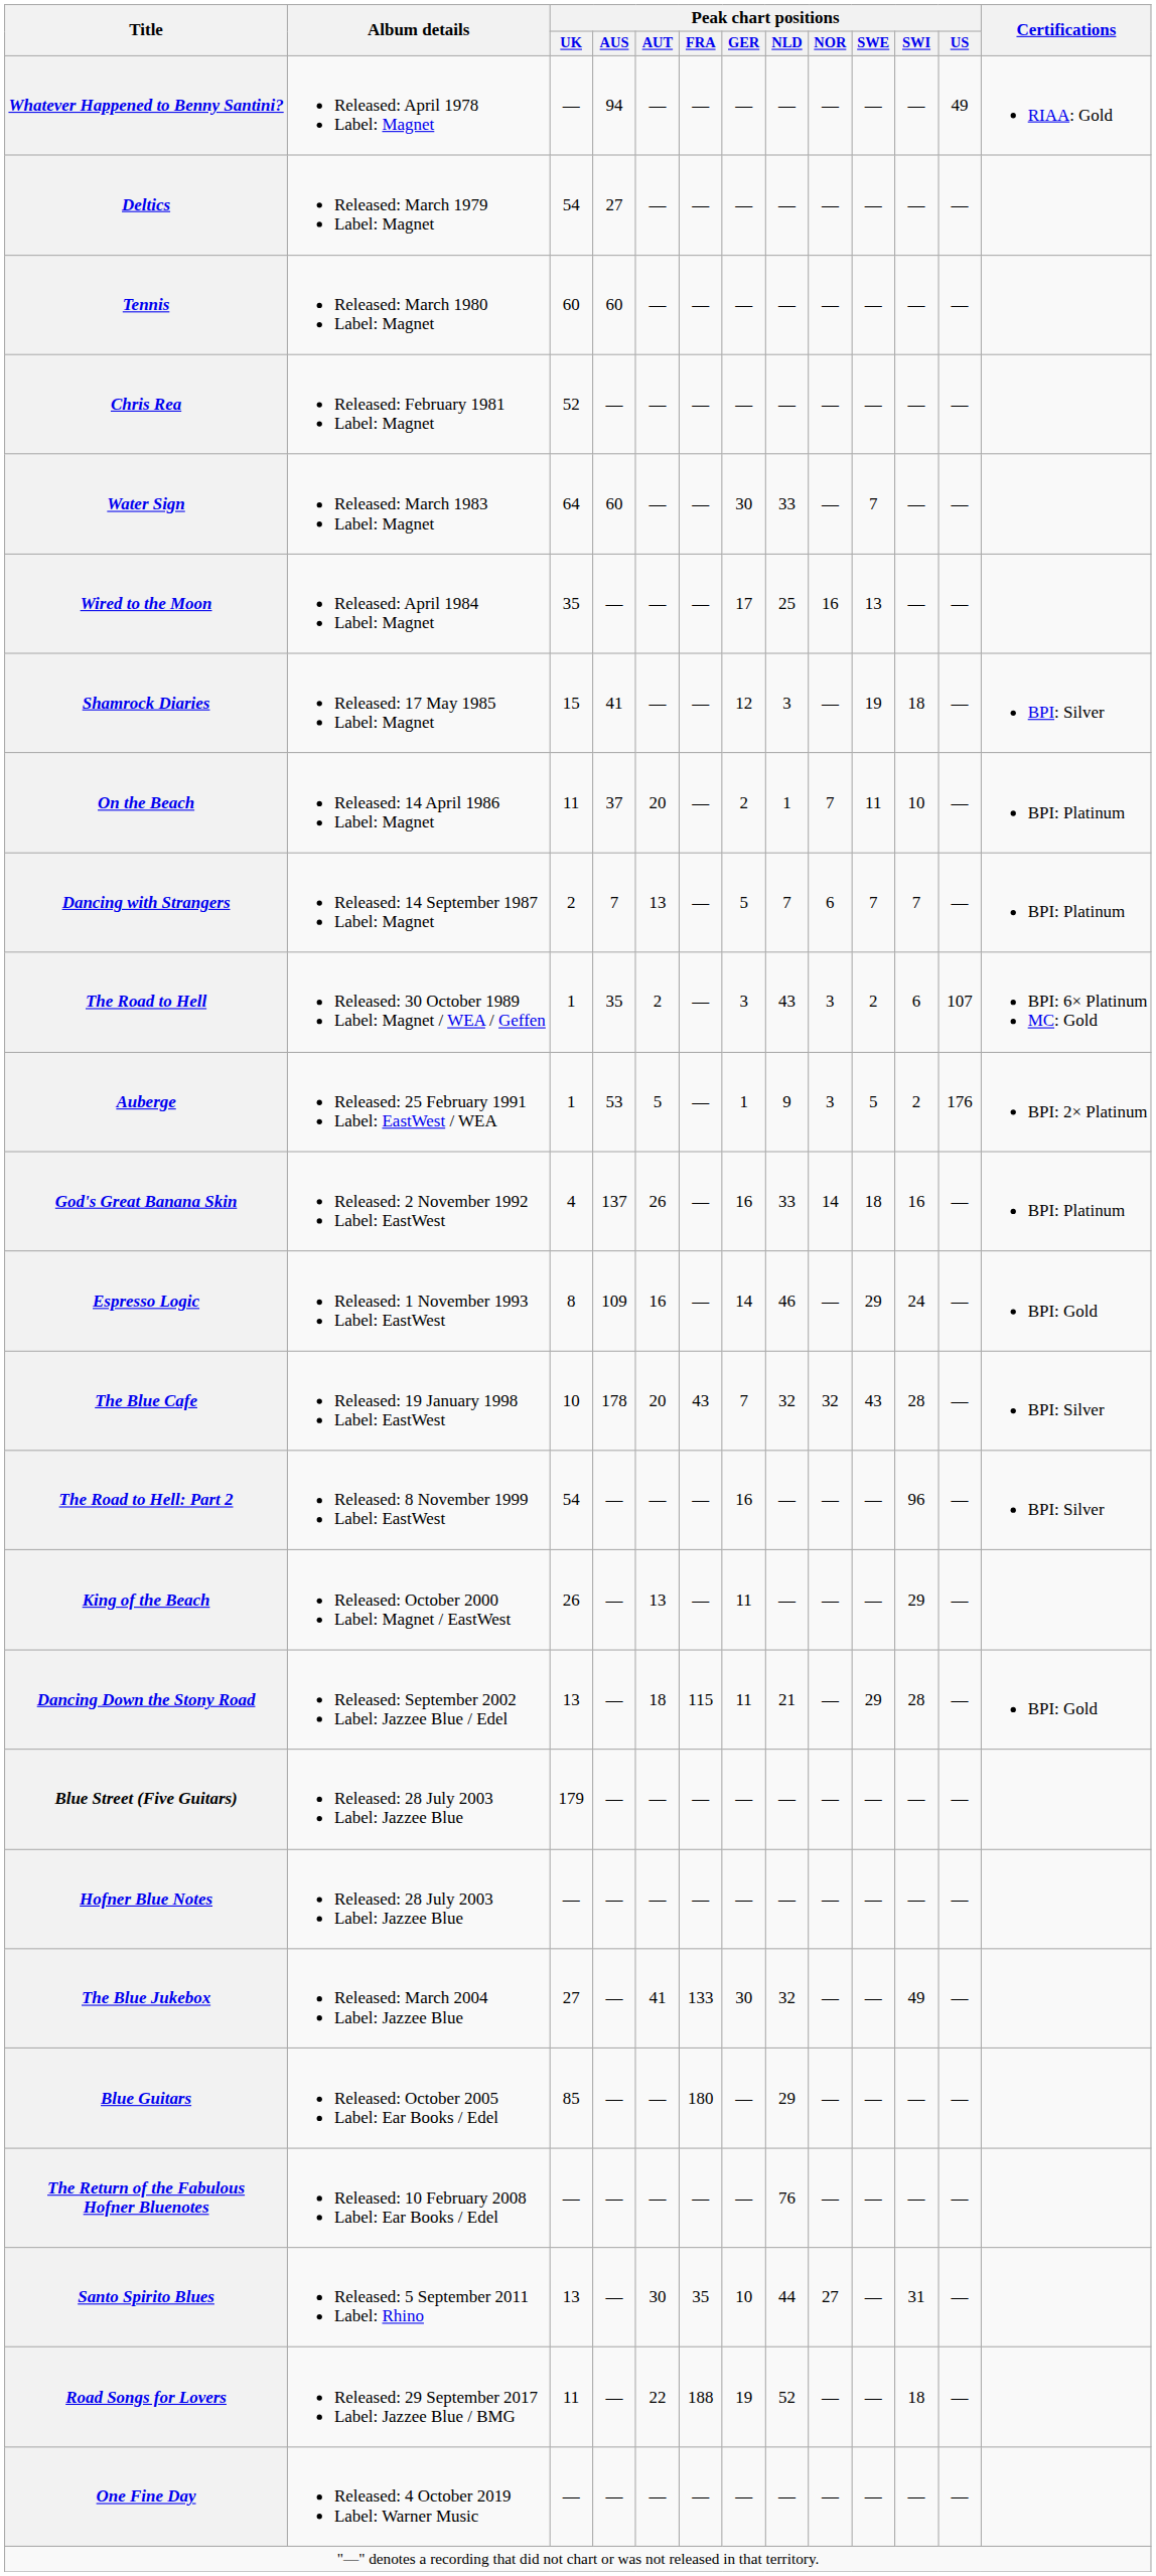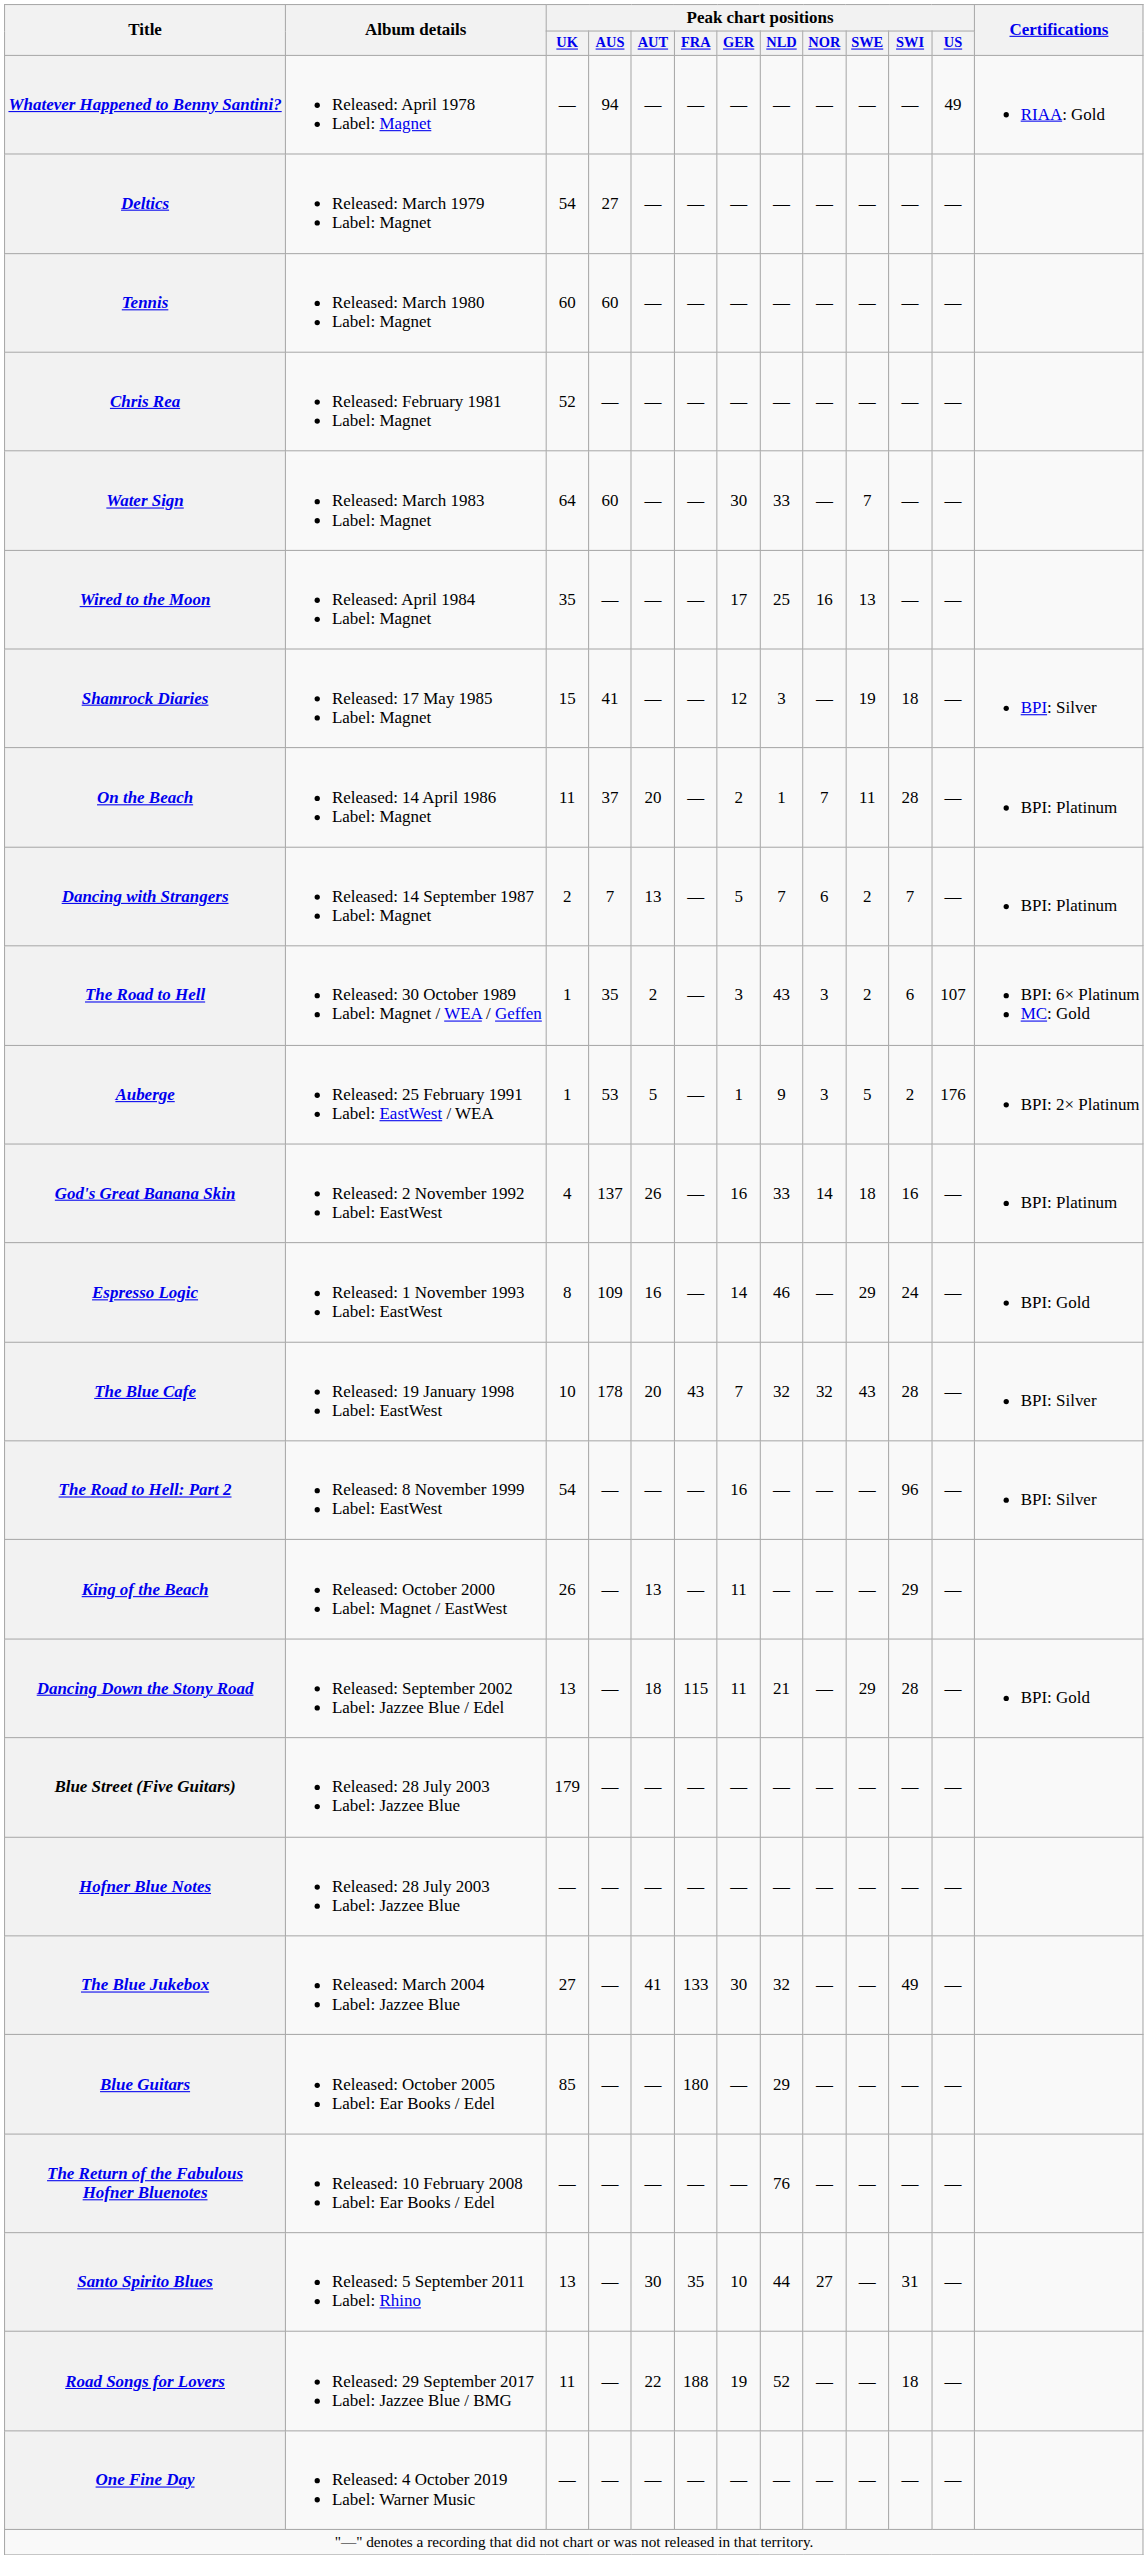 <table class="wikitable plainrowheaders">
 <tr>
 <th scope="col" rowspan="2">Title</th>
 <th scope="col" rowspan="2">Album details</th>
 <th colspan="10">Peak chart positions</th>
 <th rowspan="2"><a href='#'>Certifications</a></th>
 </tr>
 <tr>
 <th style="width:2.5em;font-size:85%"><a href='#'>UK</a><br></th>
 <th style="width:2.5em;font-size:85%"><a href='#'>AUS</a><br></th>
 <th style="width:2.5em;font-size:85%"><a href='#'>AUT</a><br></th>
 <th style="width:2.5em;font-size:85%"><a href='#'>FRA</a><br></th>
 <th style="width:2.5em;font-size:85%"><a href='#'>GER</a><br></th>
 <th style="width:2.5em;font-size:85%"><a href='#'>NLD</a><br></th>
 <th style="width:2.5em;font-size:85%"><a href='#'>NOR</a><br></th>
 <th style="width:2.5em;font-size:85%"><a href='#'>SWE</a><br></th>
 <th style="width:2.5em;font-size:85%"><a href='#'>SWI</a><br></th>
 <th style="width:2.5em;font-size:85%"><a href='#'>US</a><br></th>
 </tr>
 <tr>
 <th scope="row"><em><a href='#'>Whatever Happened to Benny Santini?</a></em></th>
 <td><br><ul><li>Released: April 1978</li><li>Label: <a href='#'>Magnet</a></li></ul></td>
 <td align="center">—</td>
 <td align="center">94</td>
 <td align="center">—</td>
 <td align="center">—</td>
 <td align="center">—</td>
 <td align="center">—</td>
 <td align="center">—</td>
 <td align="center">—</td>
 <td align="center">—</td>
 <td align="center">49</td>
 <td><br><ul><li><a href='#'>RIAA</a>: Gold</li></ul></td>
 </tr>
 <tr>
 <th scope="row"><em><a href='#'>Deltics</a></em></th>
 <td><br><ul><li>Released: March 1979</li><li>Label: Magnet</li></ul></td>
 <td align="center">54</td>
 <td align="center">27</td>
 <td align="center">—</td>
 <td align="center">—</td>
 <td align="center">—</td>
 <td align="center">—</td>
 <td align="center">—</td>
 <td align="center">—</td>
 <td align="center">—</td>
 <td align="center">—</td>
 <td></td>
 </tr>
 <tr>
 <th scope="row"><em><a href='#'>Tennis</a></em></th>
 <td><br><ul><li>Released: March 1980</li><li>Label: Magnet</li></ul></td>
 <td align="center">60</td>
 <td align="center">60</td>
 <td align="center">—</td>
 <td align="center">—</td>
 <td align="center">—</td>
 <td align="center">—</td>
 <td align="center">—</td>
 <td align="center">—</td>
 <td align="center">—</td>
 <td align="center">—</td>
 <td></td>
 </tr>
 <tr>
 <th scope="row"><em><a href='#'>Chris Rea</a></em></th>
 <td><br><ul><li>Released: February 1981</li><li>Label: Magnet</li></ul></td>
 <td align="center">52</td>
 <td align="center">—</td>
 <td align="center">—</td>
 <td align="center">—</td>
 <td align="center">—</td>
 <td align="center">—</td>
 <td align="center">—</td>
 <td align="center">—</td>
 <td align="center">—</td>
 <td align="center">—</td>
 <td></td>
 </tr>
 <tr>
 <th scope="row"><em><a href='#'>Water Sign</a></em></th>
 <td><br><ul><li>Released: March 1983</li><li>Label: Magnet</li></ul></td>
 <td align="center">64</td>
 <td align="center">60</td>
 <td align="center">—</td>
 <td align="center">—</td>
 <td align="center">30</td>
 <td align="center">33</td>
 <td align="center">—</td>
 <td align="center">7</td>
 <td align="center">—</td>
 <td align="center">—</td>
 <td></td>
 </tr>
 <tr>
 <th scope="row"><em><a href='#'>Wired to the Moon</a></em></th>
 <td><br><ul><li>Released: April 1984</li><li>Label: Magnet</li></ul></td>
 <td align="center">35</td>
 <td align="center">—</td>
 <td align="center">—</td>
 <td align="center">—</td>
 <td align="center">17</td>
 <td align="center">25</td>
 <td align="center">16</td>
 <td align="center">13</td>
 <td align="center">—</td>
 <td align="center">—</td>
 <td></td>
 </tr>
 <tr>
 <th scope="row"><em><a href='#'>Shamrock Diaries</a></em></th>
 <td><br><ul><li>Released: 17 May 1985</li><li>Label: Magnet</li></ul></td>
 <td align="center">15</td>
 <td align="center">41</td>
 <td align="center">—</td>
 <td align="center">—</td>
 <td align="center">12</td>
 <td align="center">3</td>
 <td align="center">—</td>
 <td align="center">19</td>
 <td align="center">18</td>
 <td align="center">—</td>
 <td><br><ul><li><a href='#'>BPI</a>: Silver</li></ul></td>
 </tr>
 <tr>
 <th scope="row"><em><a href='#'>On the Beach</a></em></th>
 <td><br><ul><li>Released: 14 April 1986</li><li>Label: Magnet</li></ul></td>
 <td align="center">11</td>
 <td align="center">37</td>
 <td align="center">20</td>
 <td align="center">—</td>
 <td align="center">2</td>
 <td align="center">1</td>
 <td align="center">7</td>
 <td align="center">11</td>
-<td align="center">10</td>
+<td align="center">28</td>
 <td align="center">—</td>
 <td><br><ul><li>BPI: Platinum</li></ul></td>
 </tr>
 <tr>
 <th scope="row"><em><a href='#'>Dancing with Strangers</a></em></th>
 <td><br><ul><li>Released: 14 September 1987</li><li>Label: Magnet</li></ul></td>
 <td align="center">2</td>
 <td align="center">7</td>
 <td align="center">13</td>
 <td align="center">—</td>
 <td align="center">5</td>
 <td align="center">7</td>
 <td align="center">6</td>
-<td align="center">7</td>
+<td align="center">2</td>
 <td align="center">7</td>
 <td align="center">—</td>
 <td><br><ul><li>BPI: Platinum</li></ul></td>
 </tr>
 <tr>
 <th scope="row"><em><a href='#'>The Road to Hell</a></em></th>
 <td><br><ul><li>Released: 30 October 1989</li><li>Label: Magnet / <a href='#'>WEA</a> / <a href='#'>Geffen</a></li></ul></td>
 <td align="center">1</td>
 <td align="center">35</td>
 <td align="center">2</td>
 <td align="center">—</td>
 <td align="center">3</td>
 <td align="center">43</td>
 <td align="center">3</td>
 <td align="center">2</td>
 <td align="center">6</td>
 <td align="center">107</td>
 <td><br><ul><li>BPI: 6× Platinum</li><li><a href='#'>MC</a>: Gold</li></ul></td>
 </tr>
 <tr>
 <th scope="row"><em><a href='#'>Auberge</a></em></th>
 <td><br><ul><li>Released: 25 February 1991</li><li>Label: <a href='#'>EastWest</a> / WEA</li></ul></td>
 <td align="center">1</td>
 <td align="center">53</td>
 <td align="center">5</td>
 <td align="center">—</td>
 <td align="center">1</td>
 <td align="center">9</td>
 <td align="center">3</td>
 <td align="center">5</td>
 <td align="center">2</td>
 <td align="center">176</td>
 <td><br><ul><li>BPI: 2× Platinum</li></ul></td>
 </tr>
 <tr>
 <th scope="row"><em><a href='#'>God's Great Banana Skin</a></em></th>
 <td><br><ul><li>Released: 2 November 1992</li><li>Label: EastWest</li></ul></td>
 <td align="center">4</td>
 <td align="center">137</td>
 <td align="center">26</td>
 <td align="center">—</td>
 <td align="center">16</td>
 <td align="center">33</td>
 <td align="center">14</td>
 <td align="center">18</td>
 <td align="center">16</td>
 <td align="center">—</td>
 <td><br><ul><li>BPI: Platinum</li></ul></td>
 </tr>
 <tr>
 <th scope="row"><em><a href='#'>Espresso Logic</a></em></th>
 <td><br><ul><li>Released: 1 November 1993</li><li>Label: EastWest</li></ul></td>
 <td align="center">8</td>
 <td align="center">109</td>
 <td align="center">16</td>
 <td align="center">—</td>
 <td align="center">14</td>
 <td align="center">46</td>
 <td align="center">—</td>
 <td align="center">29</td>
 <td align="center">24</td>
 <td align="center">—</td>
 <td><br><ul><li>BPI: Gold</li></ul></td>
 </tr>
 <tr>
 <th scope="row"><em><a href='#'>The Blue Cafe</a></em></th>
 <td><br><ul><li>Released: 19 January 1998</li><li>Label: EastWest</li></ul></td>
 <td align="center">10</td>
 <td align="center">178</td>
 <td align="center">20</td>
 <td align="center">43</td>
 <td align="center">7</td>
 <td align="center">32</td>
 <td align="center">32</td>
 <td align="center">43</td>
 <td align="center">28</td>
 <td align="center">—</td>
 <td><br><ul><li>BPI: Silver</li></ul></td>
 </tr>
 <tr>
 <th scope="row"><em><a href='#'>The Road to Hell: Part 2</a></em></th>
 <td><br><ul><li>Released: 8 November 1999</li><li>Label: EastWest</li></ul></td>
 <td align="center">54</td>
 <td align="center">—</td>
 <td align="center">—</td>
 <td align="center">—</td>
 <td align="center">16</td>
 <td align="center">—</td>
 <td align="center">—</td>
 <td align="center">—</td>
 <td align="center">96</td>
 <td align="center">—</td>
 <td><br><ul><li>BPI: Silver</li></ul></td>
 </tr>
 <tr>
 <th scope="row"><em><a href='#'>King of the Beach</a></em></th>
 <td><br><ul><li>Released: October 2000</li><li>Label: Magnet / EastWest</li></ul></td>
 <td align="center">26</td>
 <td align="center">—</td>
 <td align="center">13</td>
 <td align="center">—</td>
 <td align="center">11</td>
 <td align="center">—</td>
 <td align="center">—</td>
 <td align="center">—</td>
 <td align="center">29</td>
 <td align="center">—</td>
 <td></td>
 </tr>
 <tr>
 <th scope="row"><em><a href='#'>Dancing Down the Stony Road</a></em></th>
 <td><br><ul><li>Released: September 2002</li><li>Label: Jazzee Blue / Edel</li></ul></td>
 <td align="center">13</td>
 <td align="center">—</td>
 <td align="center">18</td>
 <td align="center">115</td>
 <td align="center">11</td>
 <td align="center">21</td>
 <td align="center">—</td>
 <td align="center">29</td>
 <td align="center">28</td>
 <td align="center">—</td>
 <td><br><ul><li>BPI: Gold</li></ul></td>
 </tr>
 <tr>
 <th scope="row"><em>Blue Street (Five Guitars)</em></th>
 <td><br><ul><li>Released: 28 July 2003</li><li>Label: Jazzee Blue</li></ul></td>
 <td align="center">179</td>
 <td align="center">—</td>
 <td align="center">—</td>
 <td align="center">—</td>
 <td align="center">—</td>
 <td align="center">—</td>
 <td align="center">—</td>
 <td align="center">—</td>
 <td align="center">—</td>
 <td align="center">—</td>
 <td></td>
 </tr>
 <tr>
 <th scope="row"><em><a href='#'>Hofner Blue Notes</a></em></th>
 <td><br><ul><li>Released: 28 July 2003</li><li>Label: Jazzee Blue</li></ul></td>
 <td align="center">—</td>
 <td align="center">—</td>
 <td align="center">—</td>
 <td align="center">—</td>
 <td align="center">—</td>
 <td align="center">—</td>
 <td align="center">—</td>
 <td align="center">—</td>
 <td align="center">—</td>
 <td align="center">—</td>
 <td></td>
 </tr>
 <tr>
 <th scope="row"><em><a href='#'>The Blue Jukebox</a></em></th>
 <td><br><ul><li>Released: March 2004</li><li>Label: Jazzee Blue</li></ul></td>
 <td align="center">27</td>
 <td align="center">—</td>
 <td align="center">41</td>
 <td align="center">133</td>
 <td align="center">30</td>
 <td align="center">32</td>
 <td align="center">—</td>
 <td align="center">—</td>
 <td align="center">49</td>
 <td align="center">—</td>
 <td></td>
 </tr>
 <tr>
 <th scope="row"><em><a href='#'>Blue Guitars</a></em></th>
 <td><br><ul><li>Released: October 2005</li><li>Label: Ear Books / Edel</li></ul></td>
 <td align="center">85</td>
 <td align="center">—</td>
 <td align="center">—</td>
 <td align="center">180</td>
 <td align="center">—</td>
 <td align="center">29</td>
 <td align="center">—</td>
 <td align="center">—</td>
 <td align="center">—</td>
 <td align="center">—</td>
 <td></td>
 </tr>
 <tr>
 <th scope="row"><em><a href='#'>The Return of the Fabulous<br>Hofner Bluenotes</a></em></th>
 <td><br><ul><li>Released: 10 February 2008</li><li>Label: Ear Books / Edel</li></ul></td>
 <td align="center">—</td>
 <td align="center">—</td>
 <td align="center">—</td>
 <td align="center">—</td>
 <td align="center">—</td>
 <td align="center">76</td>
 <td align="center">—</td>
 <td align="center">—</td>
 <td align="center">—</td>
 <td align="center">—</td>
 <td></td>
 </tr>
 <tr>
 <th scope="row"><em><a href='#'>Santo Spirito Blues</a></em></th>
 <td><br><ul><li>Released: 5 September 2011</li><li>Label: <a href='#'>Rhino</a></li></ul></td>
 <td align="center">13</td>
 <td align="center">—</td>
 <td align="center">30</td>
 <td align="center">35</td>
 <td align="center">10</td>
 <td align="center">44</td>
 <td align="center">27</td>
 <td align="center">—</td>
 <td align="center">31</td>
 <td align="center">—</td>
 <td></td>
 </tr>
 <tr>
 <th scope="row"><em><a href='#'>Road Songs for Lovers</a></em></th>
 <td><br><ul><li>Released: 29 September 2017</li><li>Label: Jazzee Blue / BMG</li></ul></td>
 <td align="center">11</td>
 <td align="center">—</td>
 <td align="center">22</td>
 <td align="center">188</td>
 <td align="center">19</td>
 <td align="center">52</td>
 <td align="center">—</td>
 <td align="center">—</td>
 <td align="center">18</td>
 <td align="center">—</td>
 <td></td>
 </tr>
 <tr>
 <th scope="row"><em><a href='#'>One Fine Day</a></em></th>
 <td><br><ul><li>Released: 4 October 2019</li><li>Label: Warner Music</li></ul></td>
 <td align="center">—</td>
 <td align="center">—</td>
 <td align="center">—</td>
 <td align="center">—</td>
 <td align="center">—</td>
 <td align="center">—</td>
 <td align="center">—</td>
 <td align="center">—</td>
 <td align="center">—</td>
 <td align="center">—</td>
 <td></td>
 </tr>
 <tr>
 <td colspan="14" style="text-align:center; font-size:90%">"—" denotes a recording that did not chart or was not released in that territory.</td>
 </tr>
 </table>
